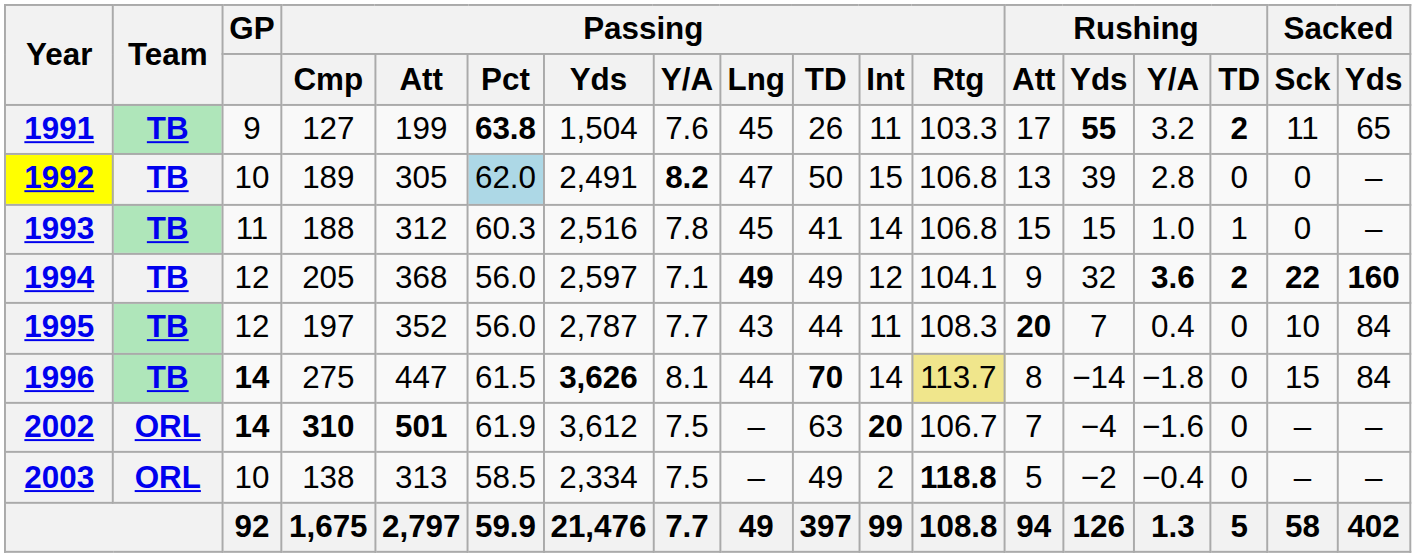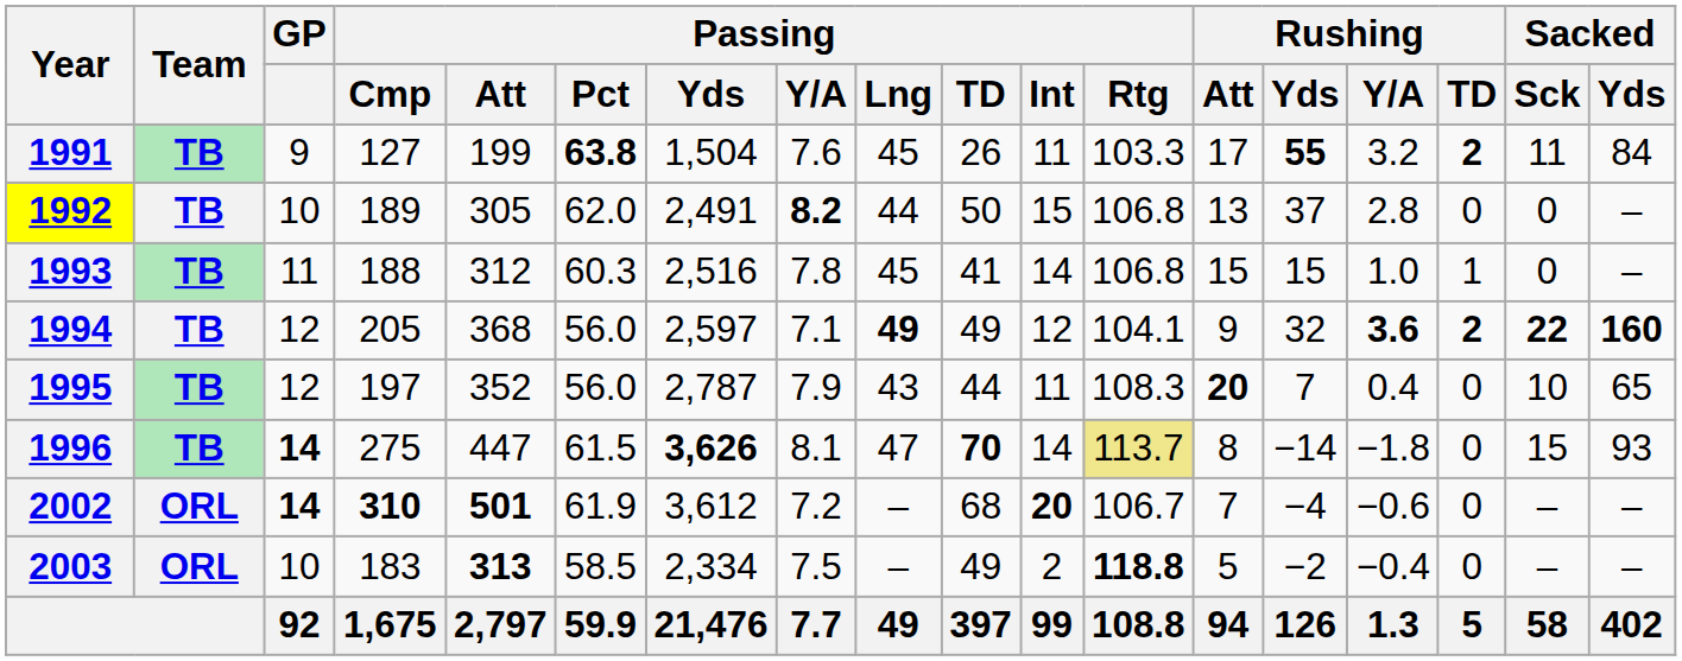 <table class="wikitable" style="text-align:center;">
 <tr>
 <th rowspan="2">Year</th>
 <th rowspan="2">Team</th>
 <th rowspan="1">GP</th>
 <th colspan="9">Passing</th>
 <th colspan="4">Rushing</th>
 <th colspan="2">Sacked</th>
 </tr>
 <tr>
 <th></th>
 <th>Cmp</th>
 <th>Att</th>
 <th>Pct</th>
 <th>Yds</th>
 <th>Y/A</th>
 <th>Lng</th>
 <th>TD</th>
 <th>Int</th>
 <th>Rtg</th>
 <th>Att</th>
 <th>Yds</th>
 <th>Y/A</th>
 <th>TD</th>
 <th>Sck</th>
 <th>Yds</th>
 </tr>
 <tr>
 <th><a href='#'>1991</a></th>
 <th style="background:#afe6ba; width:3em;"><a href='#'>TB</a></th>
 <td>9</td>
 <td>127</td>
 <td>199</td>
 <td><strong>63.8</strong></td>
 <td>1,504</td>
 <td>7.6</td>
 <td>45</td>
 <td>26</td>
 <td>11</td>
 <td>103.3</td>
 <td>17</td>
 <td><strong>55</strong></td>
 <td>3.2</td>
 <td><strong>2</strong></td>
 <td>11</td>
-<td>65</td>
+<td>84</td>
 </tr>
 <tr>
 <th style="background:#ffff00; width:3em;"><a href='#'>1992</a></th>
 <th><a href='#'>TB</a></th>
 <td>10</td>
 <td>189</td>
 <td>305</td>
-<td style="background: lightblue;">62.0</td>
+<td>62.0</td>
 <td>2,491</td>
 <td><strong>8.2</strong></td>
-<td>47</td>
+<td>44</td>
 <td>50</td>
 <td>15</td>
 <td>106.8</td>
 <td>13</td>
-<td>39</td>
+<td>37</td>
 <td>2.8</td>
 <td>0</td>
 <td>0</td>
 <td>–</td>
 </tr>
 <tr>
 <th><a href='#'>1993</a></th>
 <th style="background:#afe6ba; width:3em;"><a href='#'>TB</a></th>
 <td>11</td>
 <td>188</td>
 <td>312</td>
 <td>60.3</td>
 <td>2,516</td>
 <td>7.8</td>
 <td>45</td>
 <td>41</td>
 <td>14</td>
 <td>106.8</td>
 <td>15</td>
 <td>15</td>
 <td>1.0</td>
 <td>1</td>
 <td>0</td>
 <td>–</td>
 </tr>
 <tr>
 <th><a href='#'>1994</a></th>
 <th><a href='#'>TB</a></th>
 <td>12</td>
 <td>205</td>
 <td>368</td>
 <td>56.0</td>
 <td>2,597</td>
 <td>7.1</td>
 <td><strong>49</strong></td>
 <td>49</td>
 <td>12</td>
 <td>104.1</td>
 <td>9</td>
 <td>32</td>
 <td><strong>3.6</strong></td>
 <td><strong>2</strong></td>
 <td><strong>22</strong></td>
 <td><strong>160</strong></td>
 </tr>
 <tr>
 <th><a href='#'>1995</a></th>
 <th style="background:#afe6ba; width:3em;"><a href='#'>TB</a></th>
 <td>12</td>
 <td>197</td>
 <td>352</td>
 <td>56.0</td>
 <td>2,787</td>
-<td>7.7</td>
+<td>7.9</td>
 <td>43</td>
 <td>44</td>
 <td>11</td>
 <td>108.3</td>
 <td><strong>20</strong></td>
 <td>7</td>
 <td>0.4</td>
 <td>0</td>
 <td>10</td>
-<td>84</td>
+<td>65</td>
 </tr>
 <tr>
 <th><a href='#'>1996</a></th>
 <th style="background:#afe6ba; width:3em;"><a href='#'>TB</a></th>
 <td><strong>14</strong></td>
 <td>275</td>
 <td>447</td>
 <td>61.5</td>
 <td><strong>3,626</strong></td>
 <td>8.1</td>
-<td>44</td>
+<td>47</td>
 <td><strong>70</strong></td>
 <td>14</td>
 <td style="background: khaki;">113.7</td>
 <td>8</td>
 <td>−14</td>
 <td>−1.8</td>
 <td>0</td>
 <td>15</td>
-<td>84</td>
+<td>93</td>
 </tr>
 <tr>
 <th><a href='#'>2002</a></th>
 <th><a href='#'>ORL</a></th>
 <td><strong>14</strong></td>
 <td><strong>310</strong></td>
 <td><strong>501</strong></td>
 <td>61.9</td>
 <td>3,612</td>
-<td>7.5</td>
+<td>7.2</td>
 <td>–</td>
-<td>63</td>
+<td>68</td>
 <td><strong>20</strong></td>
 <td>106.7</td>
 <td>7</td>
 <td>−4</td>
-<td>−1.6</td>
+<td>−0.6</td>
 <td>0</td>
 <td>–</td>
 <td>–</td>
 </tr>
 <tr>
 <th><a href='#'>2003</a></th>
 <th><a href='#'>ORL</a></th>
 <td>10</td>
-<td>138</td>
-<td>313</td>
+<td>183</td>
+<td><strong>313</strong></td>
 <td>58.5</td>
 <td>2,334</td>
 <td>7.5</td>
 <td>–</td>
 <td>49</td>
 <td>2</td>
 <td><strong>118.8</strong></td>
 <td>5</td>
 <td>−2</td>
 <td>−0.4</td>
 <td>0</td>
 <td>–</td>
 <td>–</td>
 </tr>
 <tr>
 <th colspan="2"></th>
 <th>92</th>
 <th>1,675</th>
 <th>2,797</th>
 <th>59.9</th>
 <th>21,476</th>
 <th>7.7</th>
 <th>49</th>
 <th>397</th>
 <th>99</th>
 <th>108.8</th>
 <th>94</th>
 <th>126</th>
 <th>1.3</th>
 <th>5</th>
 <th>58</th>
 <th>402</th>
 </tr>
 </table>
